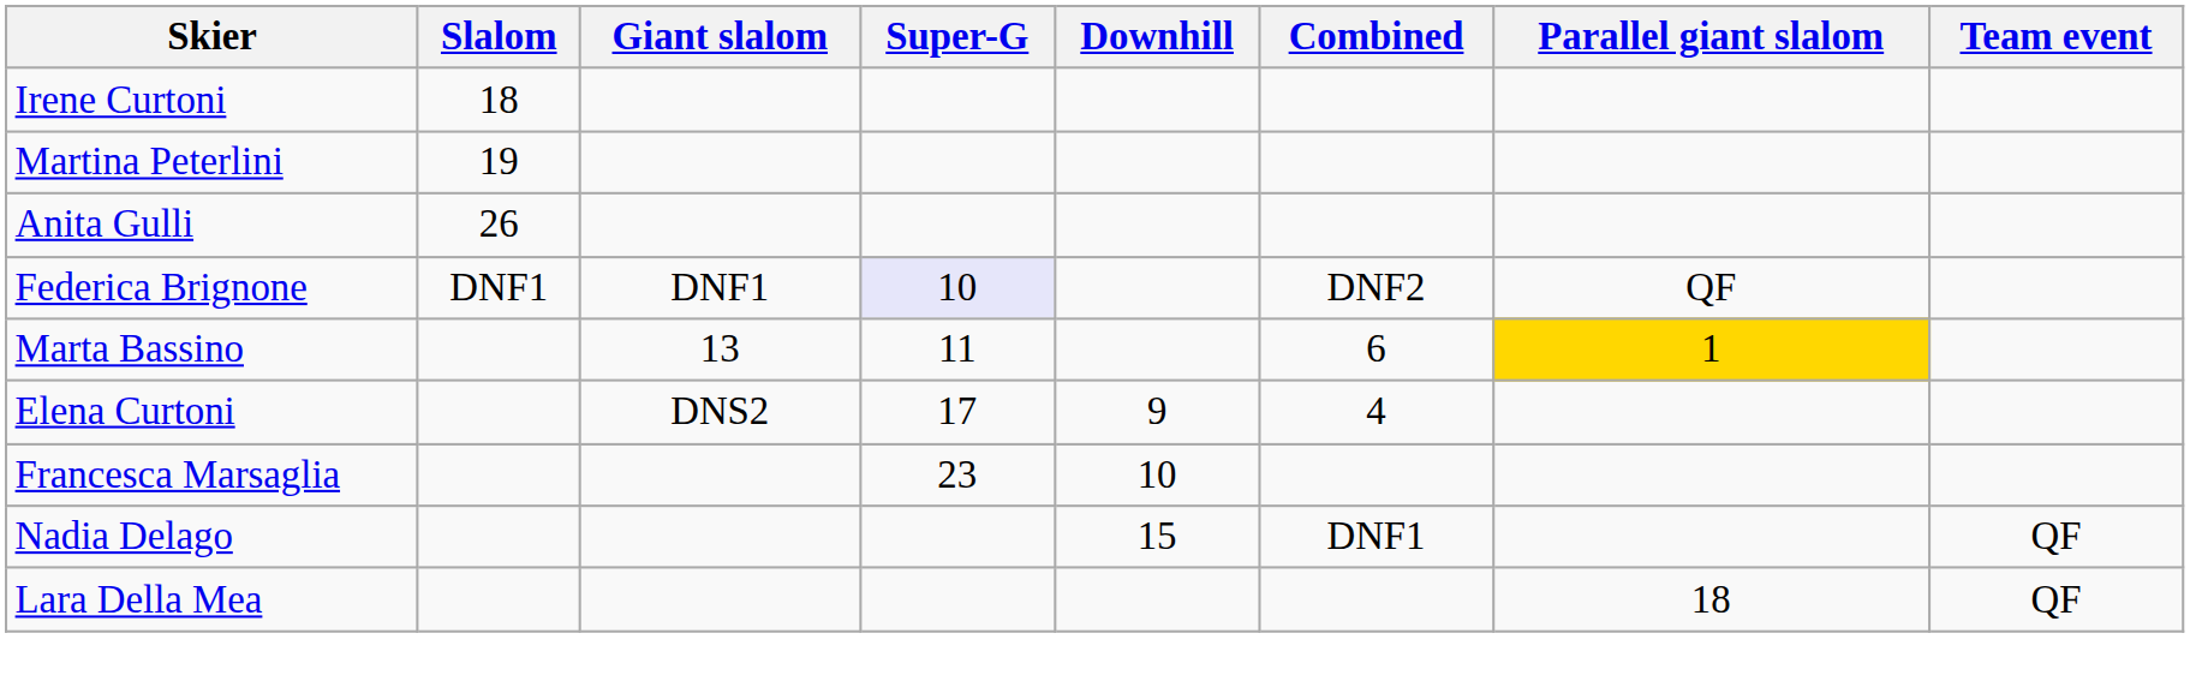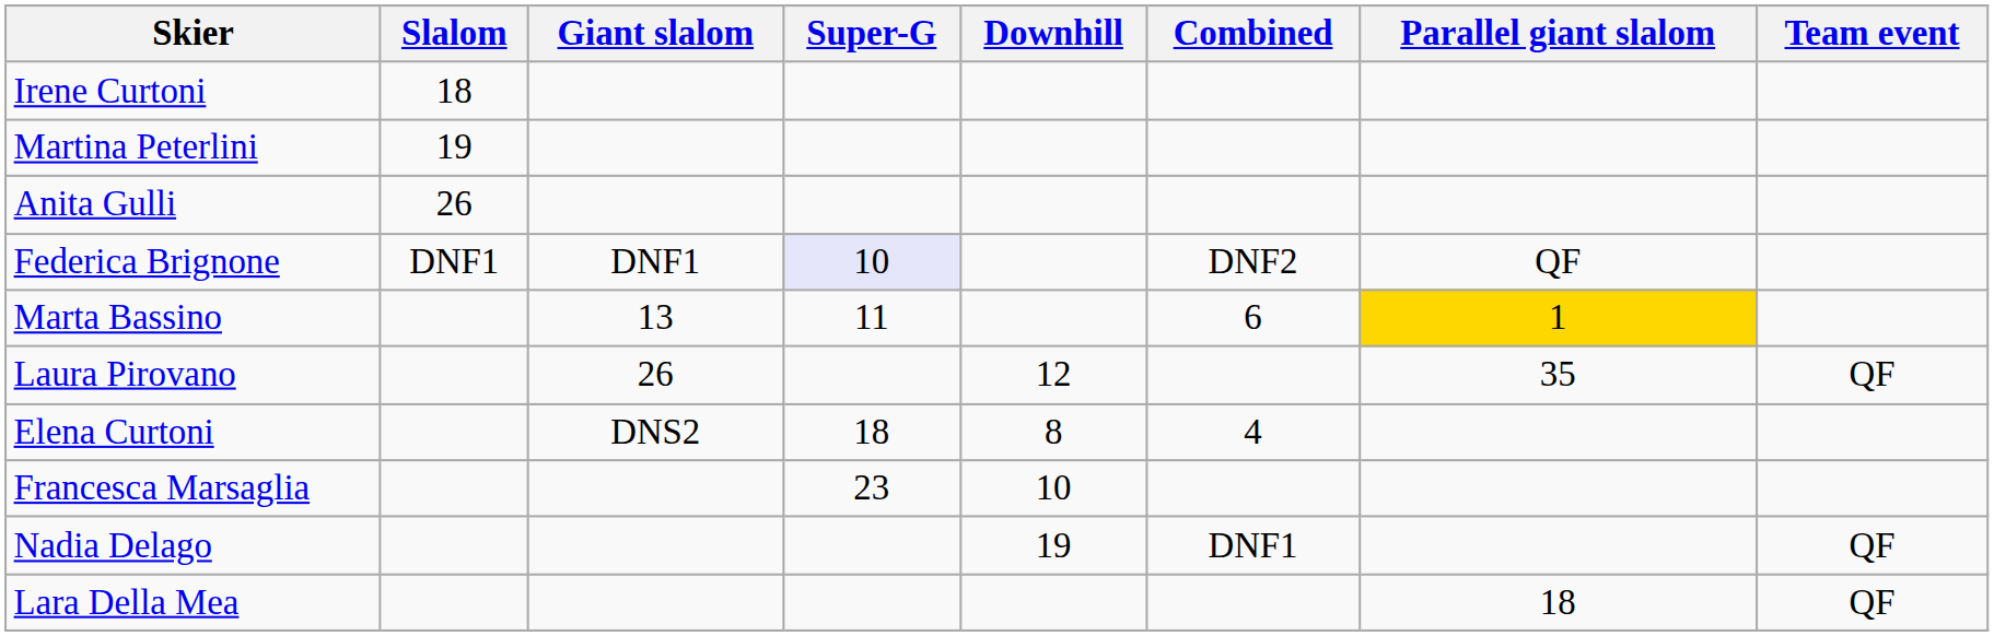 <table class="wikitable" width=70% style="font-size:100%; text-align:center;">
 <tr>
 <th>Skier</th>
 <th><a href='#'>Slalom</a></th>
 <th><a href='#'>Giant slalom</a></th>
 <th><a href='#'>Super-G</a></th>
 <th><a href='#'>Downhill</a></th>
 <th><a href='#'>Combined</a></th>
 <th><a href='#'>Parallel giant slalom</a></th>
 <th><a href='#'>Team event</a></th>
 </tr>
 <tr>
 <td align=left><a href='#'>Irene Curtoni</a></td>
 <td>18</td>
 <td></td>
 <td></td>
 <td></td>
 <td></td>
 <td></td>
 <td></td>
 </tr>
 <tr>
 <td align=left><a href='#'>Martina Peterlini</a></td>
 <td>19</td>
 <td></td>
 <td></td>
 <td></td>
 <td></td>
 <td></td>
 <td></td>
 </tr>
 <tr>
 <td align=left><a href='#'>Anita Gulli</a></td>
 <td>26</td>
 <td></td>
 <td></td>
 <td></td>
 <td></td>
 <td></td>
 <td></td>
 </tr>
 <tr>
 <td align=left><a href='#'>Federica Brignone</a></td>
 <td>DNF1</td>
 <td>DNF1</td>
 <td style="background: lavender;">10</td>
 <td></td>
 <td>DNF2</td>
 <td>QF</td>
 <td></td>
 </tr>
 <tr>
 <td align=left><a href='#'>Marta Bassino</a></td>
 <td></td>
 <td>13</td>
 <td>11</td>
 <td></td>
 <td>6</td>
 <td bgcolor=gold>1</td>
 <td></td>
 </tr>
 <tr>
+<td align=left><a href='#'>Laura Pirovano</a></td>
+<td></td>
+<td>26</td>
+<td></td>
+<td>12</td>
+<td></td>
+<td>35</td>
+<td>QF</td>
+</tr>
+<tr>
 <td align=left><a href='#'>Elena Curtoni</a></td>
 <td></td>
 <td>DNS2</td>
-<td>17</td>
-<td>9</td>
+<td>18</td>
+<td>8</td>
 <td>4</td>
 <td></td>
 <td></td>
 </tr>
 <tr>
 <td align=left><a href='#'>Francesca Marsaglia</a></td>
 <td></td>
 <td></td>
 <td>23</td>
 <td>10</td>
 <td></td>
 <td></td>
 <td></td>
 </tr>
 <tr>
 <td align=left><a href='#'>Nadia Delago</a></td>
 <td></td>
 <td></td>
 <td></td>
-<td>15</td>
+<td>19</td>
 <td>DNF1</td>
 <td></td>
 <td>QF</td>
 </tr>
 <tr>
 <td align=left><a href='#'>Lara Della Mea</a></td>
 <td></td>
 <td></td>
 <td></td>
 <td></td>
 <td></td>
 <td>18</td>
 <td>QF</td>
 </tr>
 </table>
